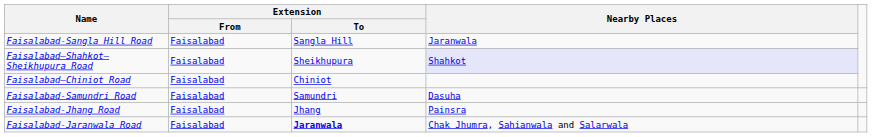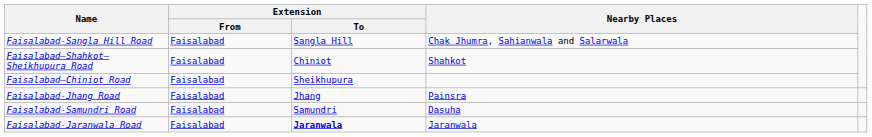 <table class="wikitable">
 <tr>
 <th rowspan="2" style="width:19%;">Name</th>
 <th colspan="2">Extension</th>
 <th rowspan="2">Nearby Places</th>
 </tr>
 <tr>
 <th>From</th>
 <th>To</th>
 </tr>
 <tr>
 <td><em><a href='#'>Faisalabad-Sangla Hill Road</a></em></td>
 <td><a href='#'>Faisalabad</a></td>
 <td><a href='#'>Sangla Hill</a></td>
-<td><a href='#'>Jaranwala</a></td>
+<td><a href='#'>Chak Jhumra</a>, <a href='#'>Sahianwala</a> and <a href='#'>Salarwala</a></td>
 </tr>
 <tr>
 <td><em><a href='#'>Faisalabad–Shahkot–Sheikhupura Road</a></em></td>
 <td><a href='#'>Faisalabad</a></td>
-<td><a href='#'>Sheikhupura</a></td>
-<td style="background: lavender;"><a href='#'>Shahkot</a></td>
+<td><a href='#'>Chiniot</a></td>
+<td><a href='#'>Shahkot</a></td>
 </tr>
 <tr>
 <td><em><a href='#'>Faisalabad–Chiniot Road</a></em></td>
 <td><a href='#'>Faisalabad</a></td>
-<td><a href='#'>Chiniot</a></td>
+<td><a href='#'>Sheikhupura</a></td>
+<td></td>
+</tr>
+<tr>
+<td><em><a href='#'>Faisalabad-Jhang Road</a></em></td>
+<td><a href='#'>Faisalabad</a></td>
+<td><a href='#'>Jhang</a></td>
+<td><a href='#'>Painsra</a></td>
 <td></td>
 </tr>
 <tr>
 <td><em><a href='#'>Faisalabad-Samundri Road</a></em></td>
 <td><a href='#'>Faisalabad</a></td>
 <td><a href='#'>Samundri</a></td>
 <td><a href='#'>Dasuha</a></td>
 <td></td>
 </tr>
 <tr>
-<td><em><a href='#'>Faisalabad-Jhang Road</a></em></td>
-<td><a href='#'>Faisalabad</a></td>
-<td><a href='#'>Jhang</a></td>
-<td><a href='#'>Painsra</a></td>
-<td></td>
-</tr>
-<tr>
 <td><em><a href='#'>Faisalabad-Jaranwala Road</a></em></td>
 <td><a href='#'>Faisalabad</a></td>
 <td><strong><a href='#'>Jaranwala</a></strong></td>
-<td><a href='#'>Chak Jhumra</a>, <a href='#'>Sahianwala</a> and <a href='#'>Salarwala</a></td>
+<td><a href='#'>Jaranwala</a></td>
 </tr>
 </table>
